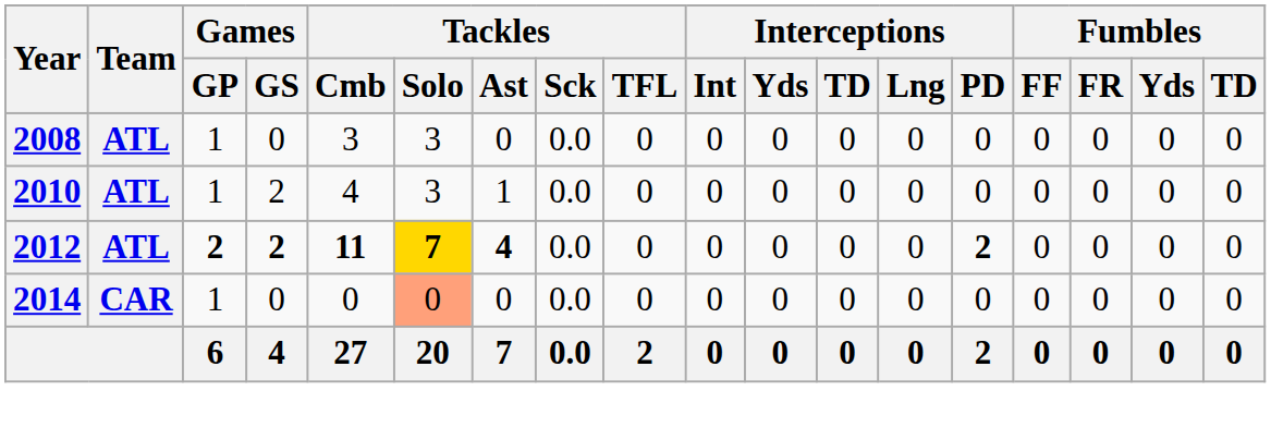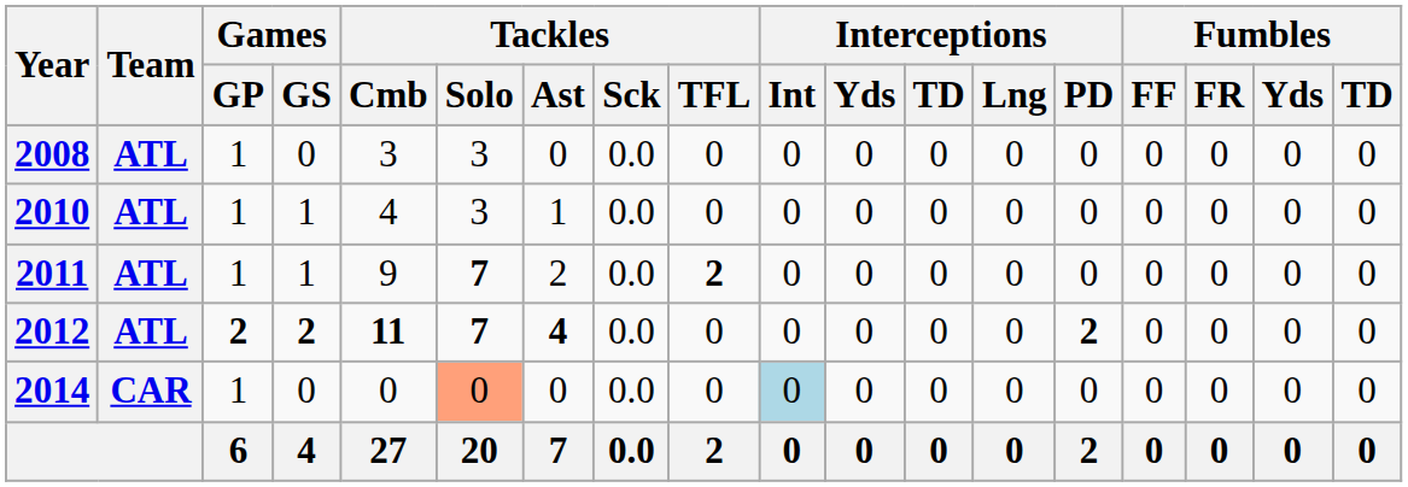 <table class="wikitable" style="text-align:center">
 <tr>
 <th rowspan="2">Year</th>
 <th rowspan="2">Team</th>
 <th colspan="2">Games</th>
 <th colspan="5">Tackles</th>
 <th colspan="5">Interceptions</th>
 <th colspan="4">Fumbles</th>
 </tr>
 <tr>
 <th>GP</th>
 <th>GS</th>
 <th>Cmb</th>
 <th>Solo</th>
 <th>Ast</th>
 <th>Sck</th>
 <th>TFL</th>
 <th>Int</th>
 <th>Yds</th>
 <th>TD</th>
 <th>Lng</th>
 <th>PD</th>
 <th>FF</th>
 <th>FR</th>
 <th>Yds</th>
 <th>TD</th>
 </tr>
 <tr>
 <th><a href='#'>2008</a></th>
 <th><a href='#'>ATL</a></th>
 <td>1</td>
 <td>0</td>
 <td>3</td>
 <td>3</td>
 <td>0</td>
 <td>0.0</td>
 <td>0</td>
 <td>0</td>
 <td>0</td>
 <td>0</td>
 <td>0</td>
 <td>0</td>
 <td>0</td>
 <td>0</td>
 <td>0</td>
 <td>0</td>
 </tr>
 <tr>
 <th><a href='#'>2010</a></th>
 <th><a href='#'>ATL</a></th>
 <td>1</td>
-<td>2</td>
+<td>1</td>
 <td>4</td>
 <td>3</td>
 <td>1</td>
 <td>0.0</td>
 <td>0</td>
 <td>0</td>
 <td>0</td>
 <td>0</td>
 <td>0</td>
 <td>0</td>
 <td>0</td>
 <td>0</td>
 <td>0</td>
 <td>0</td>
 </tr>
 <tr>
+<th><a href='#'>2011</a></th>
+<th><a href='#'>ATL</a></th>
+<td>1</td>
+<td>1</td>
+<td>9</td>
+<td><strong>7</strong></td>
+<td>2</td>
+<td>0.0</td>
+<td><strong>2</strong></td>
+<td>0</td>
+<td>0</td>
+<td>0</td>
+<td>0</td>
+<td>0</td>
+<td>0</td>
+<td>0</td>
+<td>0</td>
+<td>0</td>
+</tr>
+<tr>
 <th><a href='#'>2012</a></th>
 <th><a href='#'>ATL</a></th>
 <td><strong>2</strong></td>
 <td><strong>2</strong></td>
 <td><strong>11</strong></td>
-<td style="background: gold;"><strong>7</strong></td>
+<td><strong>7</strong></td>
 <td><strong>4</strong></td>
 <td>0.0</td>
 <td>0</td>
 <td>0</td>
 <td>0</td>
 <td>0</td>
 <td>0</td>
 <td><strong>2</strong></td>
 <td>0</td>
 <td>0</td>
 <td>0</td>
 <td>0</td>
 </tr>
 <tr>
 <th><a href='#'>2014</a></th>
 <th><a href='#'>CAR</a></th>
 <td>1</td>
 <td>0</td>
 <td>0</td>
 <td style="background: lightsalmon;">0</td>
 <td>0</td>
 <td>0.0</td>
 <td>0</td>
-<td>0</td>
+<td style="background: lightblue;">0</td>
 <td>0</td>
 <td>0</td>
 <td>0</td>
 <td>0</td>
 <td>0</td>
 <td>0</td>
 <td>0</td>
 <td>0</td>
 </tr>
 <tr>
 <th colspan="2"></th>
 <th>6</th>
 <th>4</th>
 <th>27</th>
 <th>20</th>
 <th>7</th>
 <th>0.0</th>
 <th>2</th>
 <th>0</th>
 <th>0</th>
 <th>0</th>
 <th>0</th>
 <th>2</th>
 <th>0</th>
 <th>0</th>
 <th>0</th>
 <th>0</th>
 </tr>
 </table>
